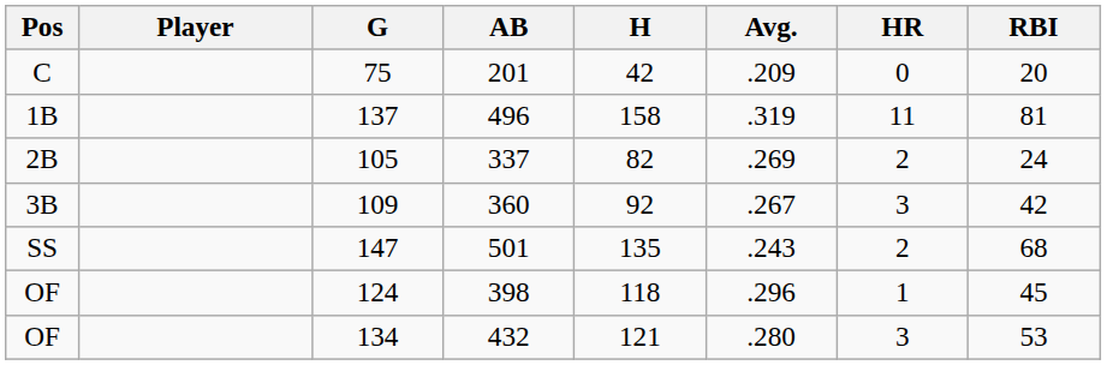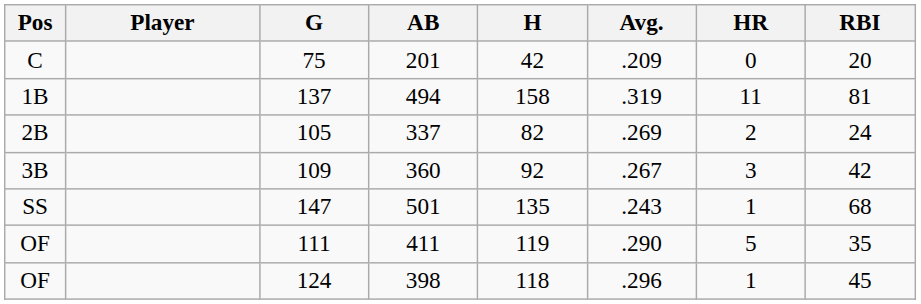 <table class="wikitable sortable">
 <tr>
 <th bgcolor="#DDDDFF" width="5%">Pos</th>
 <th bgcolor="#DDDDFF" width="16%">Player</th>
 <th bgcolor="#DDDDFF" width="9%">G</th>
 <th bgcolor="#DDDDFF" width="9%">AB</th>
 <th bgcolor="#DDDDFF" width="9%">H</th>
 <th bgcolor="#DDDDFF" width="9%">Avg.</th>
 <th bgcolor="#DDDDFF" width="9%">HR</th>
 <th bgcolor="#DDDDFF" width="9%">RBI</th>
 </tr>
 <tr align="center">
 <td>C</td>
 <td></td>
 <td>75</td>
 <td>201</td>
 <td>42</td>
 <td>.209</td>
 <td>0</td>
 <td>20</td>
 </tr>
 <tr align="center">
 <td>1B</td>
 <td></td>
 <td>137</td>
-<td>496</td>
+<td>494</td>
 <td>158</td>
 <td>.319</td>
 <td>11</td>
 <td>81</td>
 </tr>
 <tr align="center">
 <td>2B</td>
 <td></td>
 <td>105</td>
 <td>337</td>
 <td>82</td>
 <td>.269</td>
 <td>2</td>
 <td>24</td>
 </tr>
 <tr align="center">
 <td>3B</td>
 <td></td>
 <td>109</td>
 <td>360</td>
 <td>92</td>
 <td>.267</td>
 <td>3</td>
 <td>42</td>
 </tr>
 <tr align="center">
 <td>SS</td>
 <td></td>
 <td>147</td>
 <td>501</td>
 <td>135</td>
 <td>.243</td>
-<td>2</td>
+<td>1</td>
 <td>68</td>
+</tr>
+<tr align="center">
+<td>OF</td>
+<td></td>
+<td>111</td>
+<td>411</td>
+<td>119</td>
+<td>.290</td>
+<td>5</td>
+<td>35</td>
 </tr>
 <tr align="center">
 <td>OF</td>
 <td></td>
 <td>124</td>
 <td>398</td>
 <td>118</td>
 <td>.296</td>
 <td>1</td>
 <td>45</td>
 </tr>
-<tr align="center">
-<td>OF</td>
-<td></td>
-<td>134</td>
-<td>432</td>
-<td>121</td>
-<td>.280</td>
-<td>3</td>
-<td>53</td>
-</tr>
 </table>
